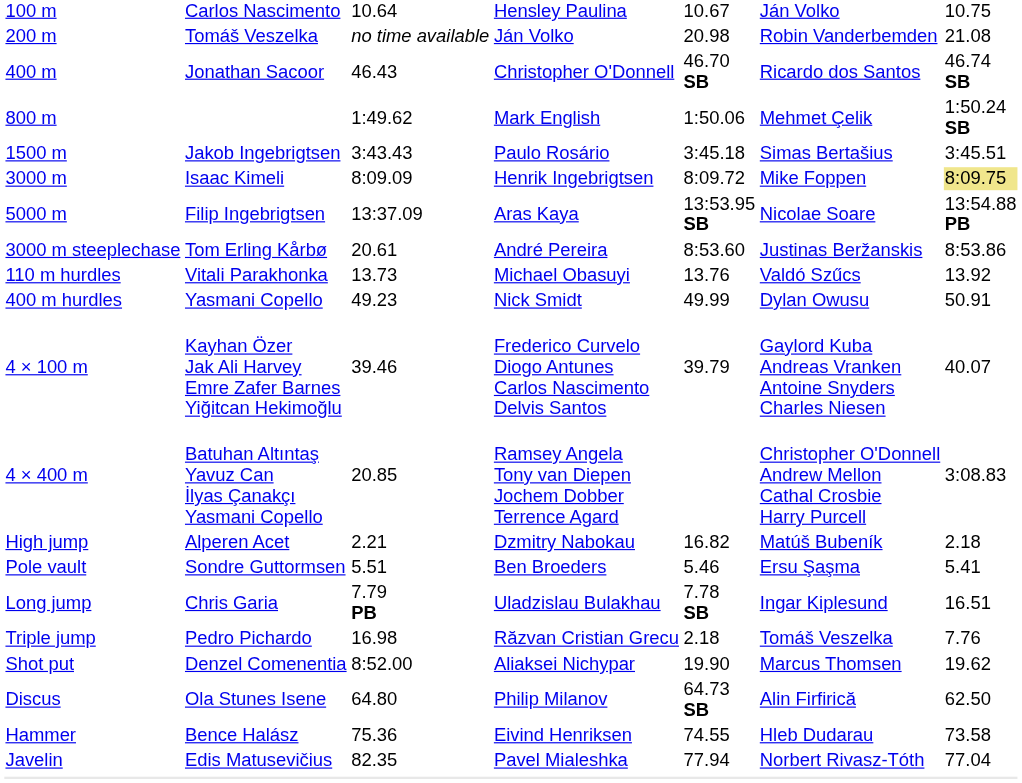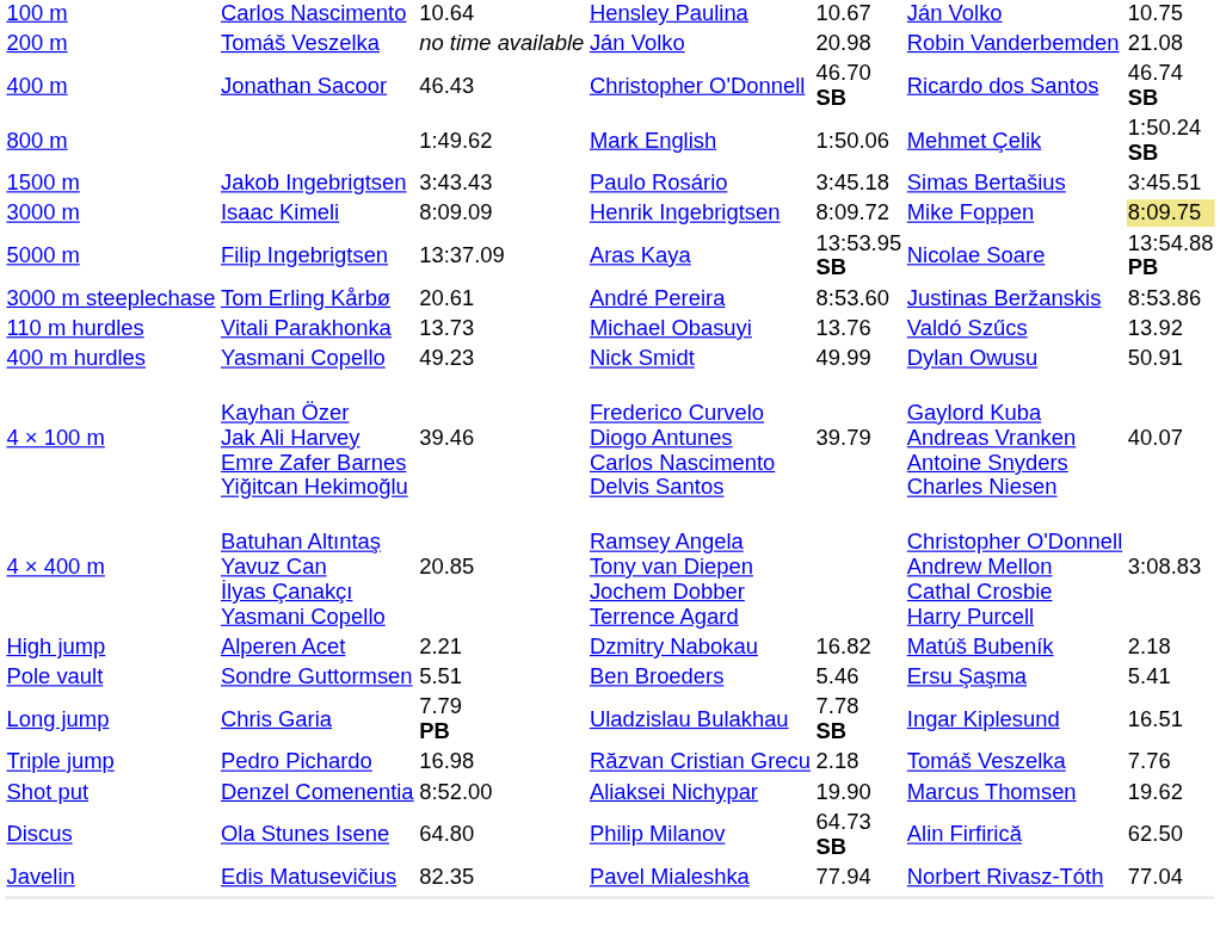 <table>
 <tr>
 <td><a href='#'>100 m</a></td>
 <td><a href='#'>Carlos Nascimento</a><br></td>
 <td>10.64</td>
 <td><a href='#'>Hensley Paulina</a><br></td>
 <td>10.67</td>
 <td><a href='#'>Ján Volko</a><br></td>
 <td>10.75</td>
 </tr>
 <tr>
 <td><a href='#'>200 m</a></td>
 <td><a href='#'>Tomáš Veszelka</a><br></td>
 <td><em>no time available</em></td>
 <td><a href='#'>Ján Volko</a><br></td>
 <td>20.98</td>
 <td><a href='#'>Robin Vanderbemden</a><br></td>
 <td>21.08</td>
 </tr>
 <tr>
 <td><a href='#'>400 m</a></td>
 <td><a href='#'>Jonathan Sacoor</a><br></td>
 <td>46.43</td>
 <td><a href='#'>Christopher O'Donnell</a><br></td>
 <td>46.70<br><strong>SB </strong></td>
 <td><a href='#'>Ricardo dos Santos</a><br></td>
 <td>46.74<br><strong>SB </strong></td>
 </tr>
 <tr>
 <td><a href='#'>800 m</a></td>
 <td><br></td>
 <td>1:49.62</td>
 <td><a href='#'>Mark English</a><br></td>
 <td>1:50.06</td>
 <td><a href='#'>Mehmet Çelik</a><br></td>
 <td>1:50.24<br><strong>SB </strong></td>
 </tr>
 <tr>
 <td><a href='#'>1500 m</a></td>
 <td><a href='#'>Jakob Ingebrigtsen</a><br></td>
 <td>3:43.43</td>
 <td><a href='#'>Paulo Rosário</a><br></td>
 <td>3:45.18</td>
 <td><a href='#'>Simas Bertašius</a><br></td>
 <td>3:45.51</td>
 </tr>
 <tr>
 <td><a href='#'>3000 m</a></td>
 <td><a href='#'>Isaac Kimeli</a><br></td>
 <td>8:09.09</td>
 <td><a href='#'>Henrik Ingebrigtsen</a><br></td>
 <td>8:09.72</td>
 <td><a href='#'>Mike Foppen</a><br></td>
 <td style="background: khaki;">8:09.75</td>
 </tr>
 <tr>
 <td><a href='#'>5000 m</a></td>
 <td><a href='#'>Filip Ingebrigtsen</a><br></td>
 <td>13:37.09</td>
 <td><a href='#'>Aras Kaya</a><br></td>
 <td>13:53.95<br><strong>SB </strong></td>
 <td><a href='#'>Nicolae Soare</a><br></td>
 <td>13:54.88<br><strong>PB </strong></td>
 </tr>
 <tr>
 <td><a href='#'>3000 m steeplechase</a></td>
 <td><a href='#'>Tom Erling Kårbø</a><br></td>
 <td>20.61</td>
 <td><a href='#'>André Pereira</a><br></td>
 <td>8:53.60</td>
 <td><a href='#'>Justinas Beržanskis</a><br></td>
 <td>8:53.86</td>
 </tr>
 <tr>
 <td><a href='#'>110 m hurdles</a></td>
 <td><a href='#'>Vitali Parakhonka</a><br></td>
 <td>13.73</td>
 <td><a href='#'>Michael Obasuyi</a><br></td>
 <td>13.76</td>
 <td><a href='#'>Valdó Szűcs</a><br></td>
 <td>13.92</td>
 </tr>
 <tr>
 <td><a href='#'>400 m hurdles</a></td>
 <td><a href='#'>Yasmani Copello</a><br></td>
 <td>49.23</td>
 <td><a href='#'>Nick Smidt</a><br></td>
 <td>49.99</td>
 <td><a href='#'>Dylan Owusu</a><br></td>
 <td>50.91</td>
 </tr>
 <tr>
 <td><a href='#'>4 × 100 m</a></td>
 <td><br><a href='#'>Kayhan Özer</a><br><a href='#'>Jak Ali Harvey</a><br><a href='#'>Emre Zafer Barnes</a><br><a href='#'>Yiğitcan Hekimoğlu</a></td>
 <td>39.46</td>
 <td><br><a href='#'>Frederico Curvelo</a><br><a href='#'>Diogo Antunes</a><br><a href='#'>Carlos Nascimento</a><br><a href='#'>Delvis Santos</a></td>
 <td>39.79</td>
 <td><br><a href='#'>Gaylord Kuba</a><br><a href='#'>Andreas Vranken</a><br><a href='#'>Antoine Snyders</a><br><a href='#'>Charles Niesen</a></td>
 <td>40.07</td>
 </tr>
 <tr>
 <td><a href='#'>4 × 400 m</a></td>
 <td><br><a href='#'>Batuhan Altıntaş</a><br><a href='#'>Yavuz Can</a><br><a href='#'>İlyas Çanakçı</a><br><a href='#'>Yasmani Copello</a></td>
 <td>20.85</td>
 <td><br><a href='#'>Ramsey Angela</a><br><a href='#'>Tony van Diepen</a><br><a href='#'>Jochem Dobber</a><br><a href='#'>Terrence Agard</a></td>
 <td></td>
 <td><br><a href='#'>Christopher O'Donnell</a><br><a href='#'>Andrew Mellon</a><br><a href='#'>Cathal Crosbie</a><br><a href='#'>Harry Purcell</a></td>
 <td>3:08.83</td>
 </tr>
 <tr>
 <td><a href='#'>High jump</a></td>
 <td><a href='#'>Alperen Acet</a><br></td>
 <td>2.21</td>
 <td><a href='#'>Dzmitry Nabokau</a><br></td>
 <td>16.82<br></td>
 <td><a href='#'>Matúš Bubeník</a><br></td>
 <td>2.18</td>
 </tr>
 <tr>
 <td><a href='#'>Pole vault</a></td>
 <td><a href='#'>Sondre Guttormsen</a><br></td>
 <td>5.51</td>
 <td><a href='#'>Ben Broeders</a><br></td>
 <td>5.46</td>
 <td><a href='#'>Ersu Şaşma</a><br></td>
 <td>5.41</td>
 </tr>
 <tr>
 <td><a href='#'>Long jump</a></td>
 <td><a href='#'>Chris Garia</a><br></td>
 <td>7.79<br><strong>PB </strong></td>
 <td><a href='#'>Uladzislau Bulakhau</a><br></td>
 <td>7.78<br><strong>SB </strong></td>
 <td><a href='#'>Ingar Kiplesund</a><br></td>
 <td>16.51</td>
 </tr>
 <tr>
 <td><a href='#'>Triple jump</a></td>
 <td><a href='#'>Pedro Pichardo</a><br></td>
 <td>16.98</td>
 <td><a href='#'>Răzvan Cristian Grecu</a><br></td>
 <td>2.18</td>
 <td><a href='#'>Tomáš Veszelka</a><br></td>
 <td>7.76</td>
 </tr>
 <tr>
 <td><a href='#'>Shot put</a></td>
 <td><a href='#'>Denzel Comenentia</a><br></td>
 <td>8:52.00</td>
 <td><a href='#'>Aliaksei Nichypar</a><br></td>
 <td>19.90</td>
 <td><a href='#'>Marcus Thomsen</a><br></td>
 <td>19.62</td>
 </tr>
 <tr>
 <td><a href='#'>Discus</a></td>
 <td><a href='#'>Ola Stunes Isene</a><br></td>
 <td>64.80</td>
 <td><a href='#'>Philip Milanov</a><br></td>
 <td>64.73<br><strong>SB </strong></td>
 <td><a href='#'>Alin Firfirică</a><br></td>
 <td>62.50</td>
 </tr>
 <tr>
-<td><a href='#'>Hammer</a></td>
-<td><a href='#'>Bence Halász</a><br></td>
-<td>75.36</td>
-<td><a href='#'>Eivind Henriksen</a><br></td>
-<td>74.55</td>
-<td><a href='#'>Hleb Dudarau</a><br></td>
-<td>73.58</td>
-</tr>
-<tr>
 <td><a href='#'>Javelin</a></td>
 <td><a href='#'>Edis Matusevičius</a><br></td>
 <td>82.35</td>
 <td><a href='#'>Pavel Mialeshka</a><br></td>
 <td>77.94</td>
 <td><a href='#'>Norbert Rivasz-Tóth</a><br></td>
 <td>77.04</td>
 </tr>
 <tr>
 </tr>
 <tr bgcolor= e8e8e8>
 <td colspan=7></td>
 </tr>
 </table>
